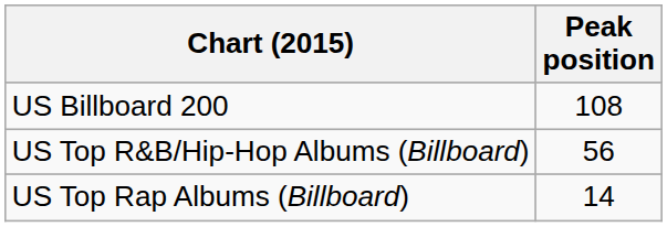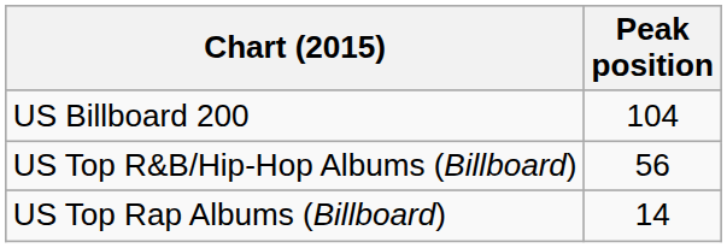 <table class="wikitable sortable">
 <tr>
 <th>Chart (2015)</th>
 <th>Peak<br>position</th>
 </tr>
 <tr>
 <td>US Billboard 200</td>
-<td align="center">108</td>
+<td align="center">104</td>
 </tr>
 <tr>
 <td>US Top R&B/Hip-Hop Albums (<em>Billboard</em>)</td>
 <td align="center">56</td>
 </tr>
 <tr>
 <td>US Top Rap Albums (<em>Billboard</em>)</td>
 <td align="center">14</td>
 </tr>
 </table>
